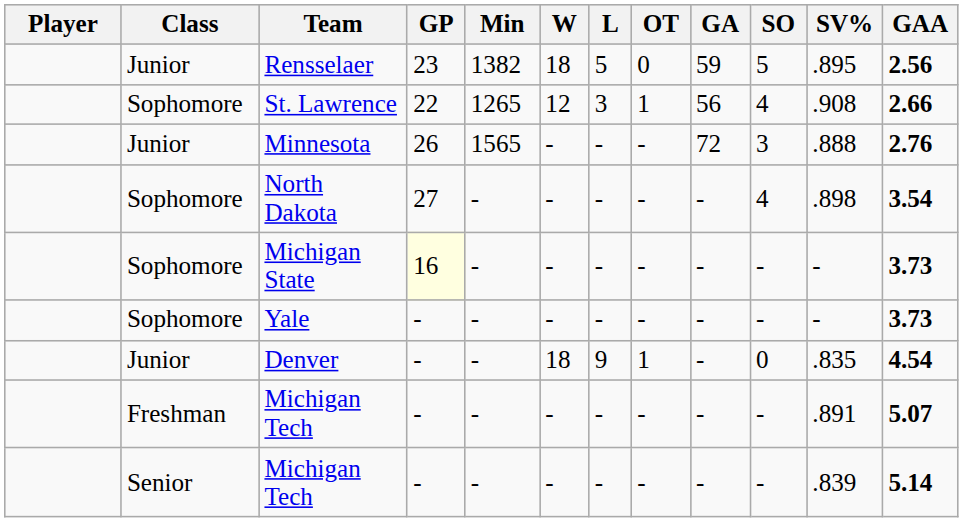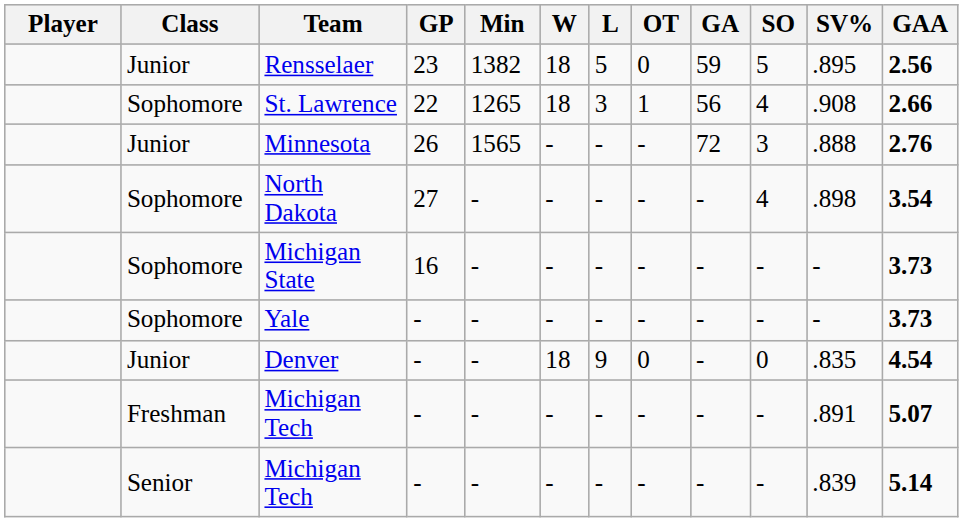 <table class="wikitable sortable">
 <tr>
 <th style="width: 11em;">Player</th>
 <th style="width: 7em;">Class</th>
 <th style="width: 11em;">Team</th>
 <th style="width: 4em;">GP</th>
 <th style="width: 5em;">Min</th>
 <th style="width: 4em;">W</th>
 <th style="width: 4em;">L</th>
 <th style="width: 4em;">OT</th>
 <th style="width: 4em;">GA</th>
 <th style="width: 4em;">SO</th>
 <th style="width: 4em;">SV%</th>
 <th style="width: 4em;">GAA</th>
 </tr>
 <tr>
 <td></td>
 <td>Junior</td>
 <td><a href='#'>Rensselaer</a></td>
 <td>23</td>
 <td>1382</td>
 <td>18</td>
 <td>5</td>
 <td>0</td>
 <td>59</td>
 <td>5</td>
 <td>.895</td>
 <td><strong>2.56</strong></td>
 </tr>
 <tr>
 <td></td>
 <td>Sophomore</td>
 <td><a href='#'>St. Lawrence</a></td>
 <td>22</td>
 <td>1265</td>
-<td>12</td>
+<td>18</td>
 <td>3</td>
 <td>1</td>
 <td>56</td>
 <td>4</td>
 <td>.908</td>
 <td><strong>2.66</strong></td>
 </tr>
 <tr>
 <td></td>
 <td>Junior</td>
 <td><a href='#'>Minnesota</a></td>
 <td>26</td>
 <td>1565</td>
 <td>-</td>
 <td>-</td>
 <td>-</td>
 <td>72</td>
 <td>3</td>
 <td>.888</td>
 <td><strong>2.76</strong></td>
 </tr>
 <tr>
 <td></td>
 <td>Sophomore</td>
 <td><a href='#'>North Dakota</a></td>
 <td>27</td>
 <td>-</td>
 <td>-</td>
 <td>-</td>
 <td>-</td>
 <td>-</td>
 <td>4</td>
 <td>.898</td>
 <td><strong>3.54</strong></td>
 </tr>
 <tr>
 <td></td>
 <td>Sophomore</td>
 <td><a href='#'>Michigan State</a></td>
-<td style="background: lightyellow;">16</td>
+<td>16</td>
 <td>-</td>
 <td>-</td>
 <td>-</td>
 <td>-</td>
 <td>-</td>
 <td>-</td>
 <td>-</td>
 <td><strong>3.73</strong></td>
 </tr>
 <tr>
 <td></td>
 <td>Sophomore</td>
 <td><a href='#'>Yale</a></td>
 <td>-</td>
 <td>-</td>
 <td>-</td>
 <td>-</td>
 <td>-</td>
 <td>-</td>
 <td>-</td>
 <td>-</td>
 <td><strong>3.73</strong></td>
 </tr>
 <tr>
 <td></td>
 <td>Junior</td>
 <td><a href='#'>Denver</a></td>
 <td>-</td>
 <td>-</td>
 <td>18</td>
 <td>9</td>
-<td>1</td>
+<td>0</td>
 <td>-</td>
 <td>0</td>
 <td>.835</td>
 <td><strong>4.54</strong></td>
 </tr>
 <tr>
 <td></td>
 <td>Freshman</td>
 <td><a href='#'>Michigan Tech</a></td>
 <td>-</td>
 <td>-</td>
 <td>-</td>
 <td>-</td>
 <td>-</td>
 <td>-</td>
 <td>-</td>
 <td>.891</td>
 <td><strong>5.07</strong></td>
 </tr>
 <tr>
 <td></td>
 <td>Senior</td>
 <td><a href='#'>Michigan Tech</a></td>
 <td>-</td>
 <td>-</td>
 <td>-</td>
 <td>-</td>
 <td>-</td>
 <td>-</td>
 <td>-</td>
 <td>.839</td>
 <td><strong>5.14</strong></td>
 </tr>
 </table>
